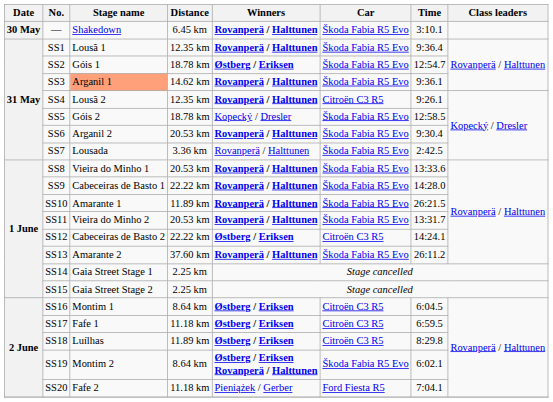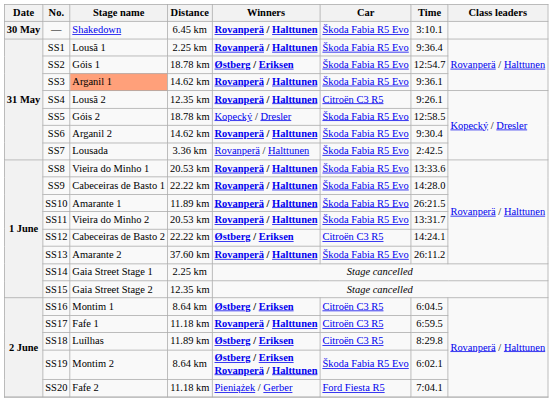 <table class="wikitable" style="font-size: 85%;">
 <tr>
 <th>Date</th>
 <th>No.</th>
 <th>Stage name</th>
 <th>Distance</th>
 <th>Winners</th>
 <th>Car</th>
 <th>Time</th>
 <th nowrap>Class leaders</th>
 </tr>
 <tr>
 <th>30 May</th>
 <td align="center">—</td>
 <td nowrap><a href='#'>Shakedown</a></td>
 <td align="center">6.45 km</td>
 <td><strong><a href='#'>Rovanperä</a> / <a href='#'>Halttunen</a></strong></td>
 <td><a href='#'>Škoda Fabia R5 Evo</a></td>
 <td align="center">3:10.1</td>
 <td></td>
 </tr>
 <tr>
 <th rowspan="7" nowrap>31 May</th>
 <td align="center">SS1</td>
 <td>Lousã 1</td>
-<td align="center">12.35 km</td>
+<td align="center">2.25 km</td>
 <td><strong><a href='#'>Rovanperä</a> / <a href='#'>Halttunen</a></strong></td>
 <td nowrap><a href='#'>Škoda Fabia R5 Evo</a></td>
 <td align="center">9:36.4</td>
 <td rowspan="3" nowrap><a href='#'>Rovanperä</a> / <a href='#'>Halttunen</a></td>
 </tr>
 <tr>
 <td align="center">SS2</td>
 <td>Góis 1</td>
 <td align="center">18.78 km</td>
 <td><strong><a href='#'>Østberg</a> / <a href='#'>Eriksen</a></strong></td>
 <td><a href='#'>Škoda Fabia R5 Evo</a></td>
 <td align="center">12:54.7</td>
 </tr>
 <tr>
 <td align="center">SS3</td>
 <td style="background: lightsalmon;">Arganil 1</td>
 <td align="center">14.62 km</td>
 <td nowrap><strong><a href='#'>Rovanperä</a> / <a href='#'>Halttunen</a></strong></td>
 <td><a href='#'>Škoda Fabia R5 Evo</a></td>
 <td align="center">9:36.1</td>
 </tr>
 <tr>
 <td align="center">SS4</td>
 <td>Lousã 2</td>
 <td align="center">12.35 km</td>
 <td><strong><a href='#'>Rovanperä</a> / <a href='#'>Halttunen</a></strong></td>
 <td><a href='#'>Citroën C3 R5</a></td>
 <td align="center">9:26.1</td>
 <td rowspan="4"><a href='#'>Kopecký</a> / <a href='#'>Dresler</a></td>
 </tr>
 <tr>
 <td align="center">SS5</td>
 <td>Góis 2</td>
 <td align="center">18.78 km</td>
 <td><a href='#'>Kopecký</a> / <a href='#'>Dresler</a></td>
 <td><a href='#'>Škoda Fabia R5 Evo</a></td>
 <td align="center">12:58.5</td>
 </tr>
 <tr>
 <td align="center">SS6</td>
 <td>Arganil 2</td>
-<td align="center">20.53 km</td>
+<td align="center">14.62 km</td>
 <td><strong><a href='#'>Rovanperä</a> / <a href='#'>Halttunen</a></strong></td>
 <td><a href='#'>Škoda Fabia R5 Evo</a></td>
 <td align="center">9:30.4</td>
 </tr>
 <tr>
 <td align="center">SS7</td>
 <td>Lousada</td>
 <td align="center">3.36 km</td>
 <td><a href='#'>Rovanperä</a> / <a href='#'>Halttunen</a></td>
 <td><a href='#'>Škoda Fabia R5 Evo</a></td>
 <td align="center">2:42.5</td>
 </tr>
 <tr>
 <th rowspan="8">1 June</th>
 <td align="center">SS8</td>
 <td>Vieira do Minho 1</td>
 <td align="center">20.53 km</td>
 <td><strong><a href='#'>Rovanperä</a> / <a href='#'>Halttunen</a></strong></td>
 <td><a href='#'>Škoda Fabia R5 Evo</a></td>
 <td align="center">13:33.6</td>
 <td rowspan="6"><a href='#'>Rovanperä</a> / <a href='#'>Halttunen</a></td>
 </tr>
 <tr>
 <td align="center">SS9</td>
 <td>Cabeceiras de Basto 1</td>
 <td align="center">22.22 km</td>
 <td><strong><a href='#'>Rovanperä</a> / <a href='#'>Halttunen</a></strong></td>
 <td><a href='#'>Škoda Fabia R5 Evo</a></td>
 <td align="center">14:28.0</td>
 </tr>
 <tr>
 <td align="center">SS10</td>
 <td>Amarante 1</td>
 <td align="center">11.89 km</td>
 <td><strong><a href='#'>Rovanperä</a> / <a href='#'>Halttunen</a></strong></td>
 <td><a href='#'>Škoda Fabia R5 Evo</a></td>
 <td align="center">26:21.5</td>
 </tr>
 <tr>
 <td align="center">SS11</td>
 <td>Vieira do Minho 2</td>
 <td align="center">20.53 km</td>
 <td><strong><a href='#'>Rovanperä</a> / <a href='#'>Halttunen</a></strong></td>
 <td><a href='#'>Škoda Fabia R5 Evo</a></td>
 <td align="center">13:31.7</td>
 </tr>
 <tr>
 <td align="center">SS12</td>
 <td>Cabeceiras de Basto 2</td>
 <td align="center">22.22 km</td>
 <td><strong><a href='#'>Østberg</a> / <a href='#'>Eriksen</a></strong></td>
 <td><a href='#'>Citroën C3 R5</a></td>
 <td align="center">14:24.1</td>
 </tr>
 <tr>
 <td align="center">SS13</td>
 <td>Amarante 2</td>
 <td align="center">37.60 km</td>
 <td><strong><a href='#'>Rovanperä</a> / <a href='#'>Halttunen</a></strong></td>
 <td><a href='#'>Škoda Fabia R5 Evo</a></td>
 <td align="center">26:11.2</td>
 </tr>
 <tr>
 <td align="center">SS14</td>
 <td>Gaia Street Stage 1</td>
 <td align="center">2.25 km</td>
 <td colspan="4" align="center"><em>Stage cancelled</em></td>
 </tr>
 <tr>
 <td align="center">SS15</td>
 <td>Gaia Street Stage 2</td>
-<td align="center">2.25 km</td>
+<td align="center">12.35 km</td>
 <td colspan="4" align="center"><em>Stage cancelled</em></td>
 </tr>
 <tr>
 <th rowspan="5">2 June</th>
 <td align="center">SS16</td>
 <td>Montim 1</td>
 <td align="center">8.64 km</td>
 <td><strong><a href='#'>Østberg</a> / <a href='#'>Eriksen</a></strong></td>
 <td><a href='#'>Citroën C3 R5</a></td>
 <td align="center">6:04.5</td>
 <td rowspan="5"><a href='#'>Rovanperä</a> / <a href='#'>Halttunen</a></td>
 </tr>
 <tr>
 <td align="center">SS17</td>
 <td>Fafe 1</td>
 <td align="center">11.18 km</td>
-<td><strong><a href='#'>Østberg</a> / <a href='#'>Eriksen</a></strong></td>
+<td><strong><a href='#'>Rovanperä</a> / <a href='#'>Halttunen</a></strong></td>
 <td><a href='#'>Citroën C3 R5</a></td>
 <td align="center">6:59.5</td>
 </tr>
 <tr>
 <td align="center">SS18</td>
 <td>Luílhas</td>
 <td align="center">11.89 km</td>
 <td><strong><a href='#'>Østberg</a> / <a href='#'>Eriksen</a></strong></td>
 <td><a href='#'>Citroën C3 R5</a></td>
 <td align="center">8:29.8</td>
 </tr>
 <tr>
 <td align="center">SS19</td>
 <td>Montim 2</td>
 <td align="center">8.64 km</td>
 <td><strong><a href='#'>Østberg</a> / <a href='#'>Eriksen</a></strong><br><strong><a href='#'>Rovanperä</a> / <a href='#'>Halttunen</a></strong></td>
 <td><a href='#'>Škoda Fabia R5 Evo</a></td>
 <td align="center">6:02.1</td>
 </tr>
 <tr>
 <td align="center">SS20</td>
 <td>Fafe 2</td>
 <td align="center">11.18 km</td>
 <td><a href='#'>Pieniążek</a> / <a href='#'>Gerber</a></td>
 <td><a href='#'>Ford Fiesta R5</a></td>
 <td align="center">7:04.1</td>
 </tr>
 <tr>
 </tr>
 </table>
